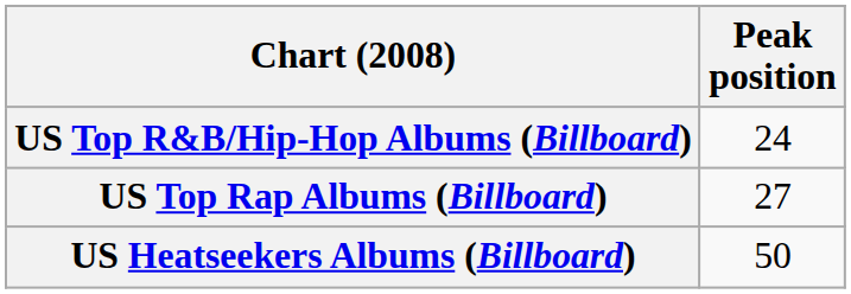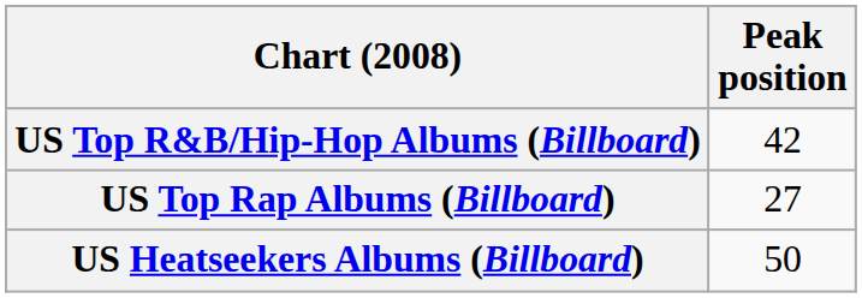 <table class="wikitable sortable plainrowheaders" style="text-align:center">
 <tr>
 <th scope="col">Chart (2008)</th>
 <th scope="col">Peak<br> position</th>
 </tr>
 <tr>
 <th scope="row">US <a href='#'>Top R&B/Hip-Hop Albums</a> (<em><a href='#'>Billboard</a></em>)</th>
-<td>24</td>
+<td>42</td>
 </tr>
 <tr>
 <th scope="row">US <a href='#'>Top Rap Albums</a> (<em><a href='#'>Billboard</a></em>)</th>
 <td>27</td>
 </tr>
 <tr>
 <th scope="row">US <a href='#'>Heatseekers Albums</a> (<em><a href='#'>Billboard</a></em>)</th>
 <td>50</td>
 </tr>
 </table>
